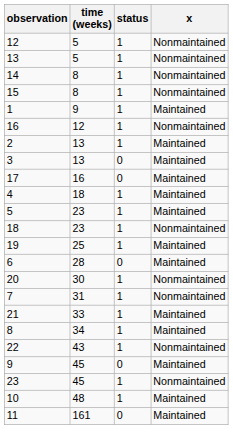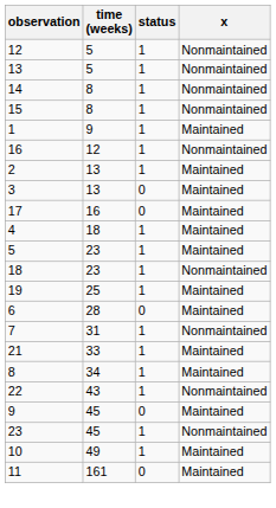 <table class="wikitable mw-collapsible">
 <tr>
 <th>observation</th>
 <th>time<br>(weeks)</th>
 <th>status</th>
 <th>x</th>
 </tr>
 <tr>
 <td>12</td>
 <td>5</td>
 <td>1</td>
 <td>Nonmaintained</td>
 </tr>
 <tr>
 <td>13</td>
 <td>5</td>
 <td>1</td>
 <td>Nonmaintained</td>
 </tr>
 <tr>
 <td>14</td>
 <td>8</td>
 <td>1</td>
 <td>Nonmaintained</td>
 </tr>
 <tr>
 <td>15</td>
 <td>8</td>
 <td>1</td>
 <td>Nonmaintained</td>
 </tr>
 <tr>
 <td>1</td>
 <td>9</td>
 <td>1</td>
 <td>Maintained</td>
 </tr>
 <tr>
 <td>16</td>
 <td>12</td>
 <td>1</td>
 <td>Nonmaintained</td>
 </tr>
 <tr>
 <td>2</td>
 <td>13</td>
 <td>1</td>
 <td>Maintained</td>
 </tr>
 <tr>
 <td>3</td>
 <td>13</td>
 <td>0</td>
 <td>Maintained</td>
 </tr>
 <tr>
 <td>17</td>
 <td>16</td>
 <td>0</td>
 <td>Maintained</td>
 </tr>
 <tr>
 <td>4</td>
 <td>18</td>
 <td>1</td>
 <td>Maintained</td>
 </tr>
 <tr>
 <td>5</td>
 <td>23</td>
 <td>1</td>
 <td>Maintained</td>
 </tr>
 <tr>
 <td>18</td>
 <td>23</td>
 <td>1</td>
 <td>Nonmaintained</td>
 </tr>
 <tr>
 <td>19</td>
 <td>25</td>
 <td>1</td>
 <td>Maintained</td>
 </tr>
 <tr>
 <td>6</td>
 <td>28</td>
 <td>0</td>
 <td>Maintained</td>
 </tr>
 <tr>
-<td>20</td>
-<td>30</td>
-<td>1</td>
-<td>Nonmaintained</td>
-</tr>
-<tr>
 <td>7</td>
 <td>31</td>
 <td>1</td>
 <td>Nonmaintained</td>
 </tr>
 <tr>
 <td>21</td>
 <td>33</td>
 <td>1</td>
 <td>Maintained</td>
 </tr>
 <tr>
 <td>8</td>
 <td>34</td>
 <td>1</td>
 <td>Maintained</td>
 </tr>
 <tr>
 <td>22</td>
 <td>43</td>
 <td>1</td>
 <td>Nonmaintained</td>
 </tr>
 <tr>
 <td>9</td>
 <td>45</td>
 <td>0</td>
 <td>Maintained</td>
 </tr>
 <tr>
 <td>23</td>
 <td>45</td>
 <td>1</td>
 <td>Nonmaintained</td>
 </tr>
 <tr>
 <td>10</td>
-<td>48</td>
+<td>49</td>
 <td>1</td>
 <td>Maintained</td>
 </tr>
 <tr>
 <td>11</td>
 <td>161</td>
 <td>0</td>
 <td>Maintained</td>
 </tr>
 </table>
